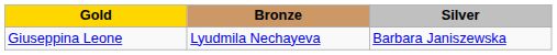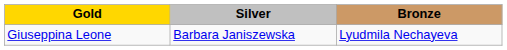 <table class="wikitable" style="text-align:left">
 <tr align="center">
 <td width=200 bgcolor=gold><strong>Gold</strong></td>
+<td width=200 bgcolor=silver><strong>Silver</strong></td>
 <td width=200 bgcolor=CC9966><strong>Bronze</strong></td>
-<td width=200 bgcolor=silver><strong>Silver</strong></td>
 </tr>
 <tr>
 <td><a href='#'>Giuseppina Leone</a><br><em></em></td>
+<td><a href='#'>Barbara Janiszewska</a><br><em></em></td>
 <td><a href='#'>Lyudmila Nechayeva</a><br><em></em></td>
-<td><a href='#'>Barbara Janiszewska</a><br><em></em></td>
 </tr>
 </table>
